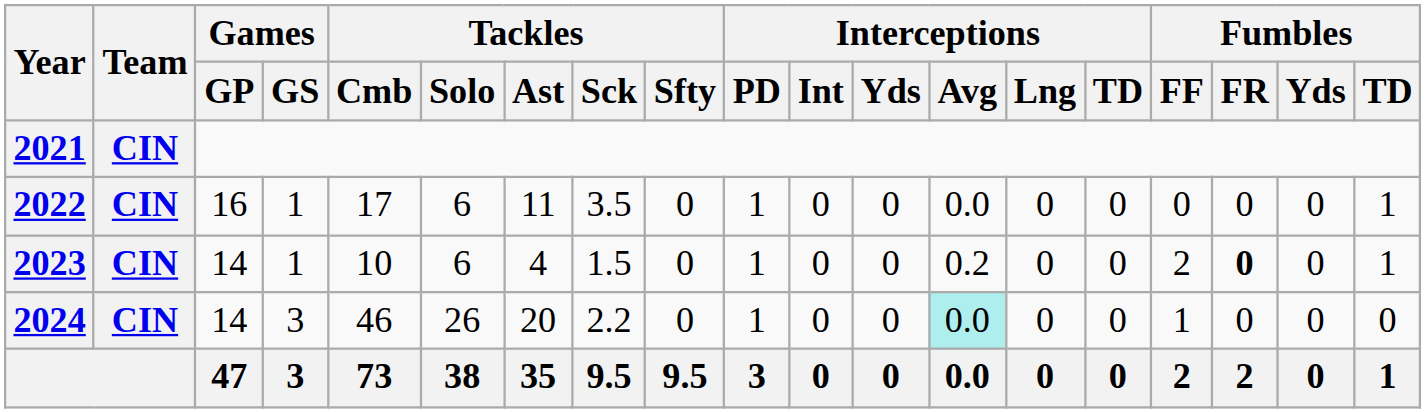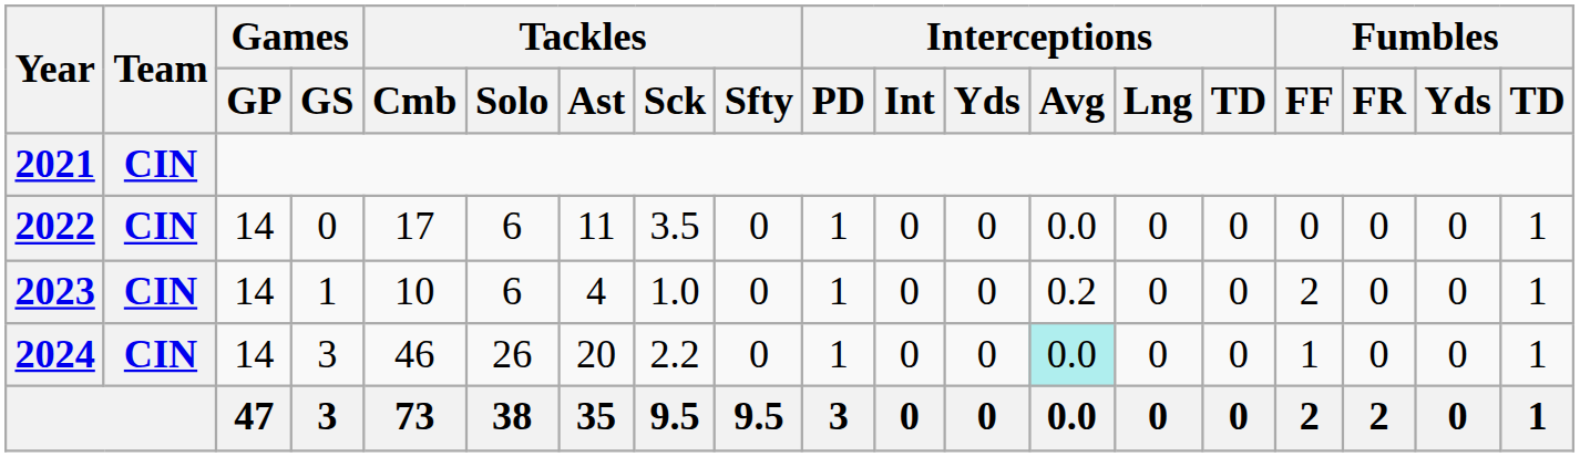 <table class="wikitable" style="text-align:center;">
 <tr>
 <th rowspan="2">Year</th>
 <th rowspan="2">Team</th>
 <th colspan="2">Games</th>
 <th colspan="5">Tackles</th>
 <th colspan="6">Interceptions</th>
 <th colspan="4">Fumbles</th>
 </tr>
 <tr>
 <th>GP</th>
 <th>GS</th>
 <th>Cmb</th>
 <th>Solo</th>
 <th>Ast</th>
 <th>Sck</th>
 <th>Sfty</th>
 <th>PD</th>
 <th>Int</th>
 <th>Yds</th>
 <th>Avg</th>
 <th>Lng</th>
 <th>TD</th>
 <th>FF</th>
 <th>FR</th>
 <th>Yds</th>
 <th>TD</th>
 </tr>
 <tr>
 <th><a href='#'>2021</a></th>
 <th><a href='#'>CIN</a></th>
 <td colspan="17"></td>
 </tr>
 <tr>
 <th><a href='#'>2022</a></th>
 <th><a href='#'>CIN</a></th>
-<td>16</td>
-<td>1</td>
+<td>14</td>
+<td>0</td>
 <td>17</td>
 <td>6</td>
 <td>11</td>
 <td>3.5</td>
 <td>0</td>
 <td>1</td>
 <td>0</td>
 <td>0</td>
 <td>0.0</td>
 <td>0</td>
 <td>0</td>
 <td>0</td>
 <td>0</td>
 <td>0</td>
 <td>1</td>
 </tr>
 <tr>
 <th><a href='#'>2023</a></th>
 <th><a href='#'>CIN</a></th>
 <td>14</td>
 <td>1</td>
 <td>10</td>
 <td>6</td>
 <td>4</td>
-<td>1.5</td>
+<td>1.0</td>
 <td>0</td>
 <td>1</td>
 <td>0</td>
 <td>0</td>
 <td>0.2</td>
 <td>0</td>
 <td>0</td>
 <td>2</td>
-<td><strong>0</strong></td>
+<td>0</td>
 <td>0</td>
 <td>1</td>
 </tr>
 <tr>
 <th><a href='#'>2024</a></th>
 <th><a href='#'>CIN</a></th>
 <td>14</td>
 <td>3</td>
 <td>46</td>
 <td>26</td>
 <td>20</td>
 <td>2.2</td>
 <td>0</td>
 <td>1</td>
 <td>0</td>
 <td>0</td>
 <td style="background: paleturquoise;">0.0</td>
 <td>0</td>
 <td>0</td>
 <td>1</td>
 <td>0</td>
 <td>0</td>
-<td>0</td>
+<td>1</td>
 </tr>
 <tr>
 <th colspan="2"></th>
 <th>47</th>
 <th>3</th>
 <th>73</th>
 <th>38</th>
 <th>35</th>
 <th>9.5</th>
 <th>9.5</th>
 <th>3</th>
 <th>0</th>
 <th>0</th>
 <th>0.0</th>
 <th>0</th>
 <th>0</th>
 <th>2</th>
 <th>2</th>
 <th>0</th>
 <th>1</th>
 </tr>
 </table>
